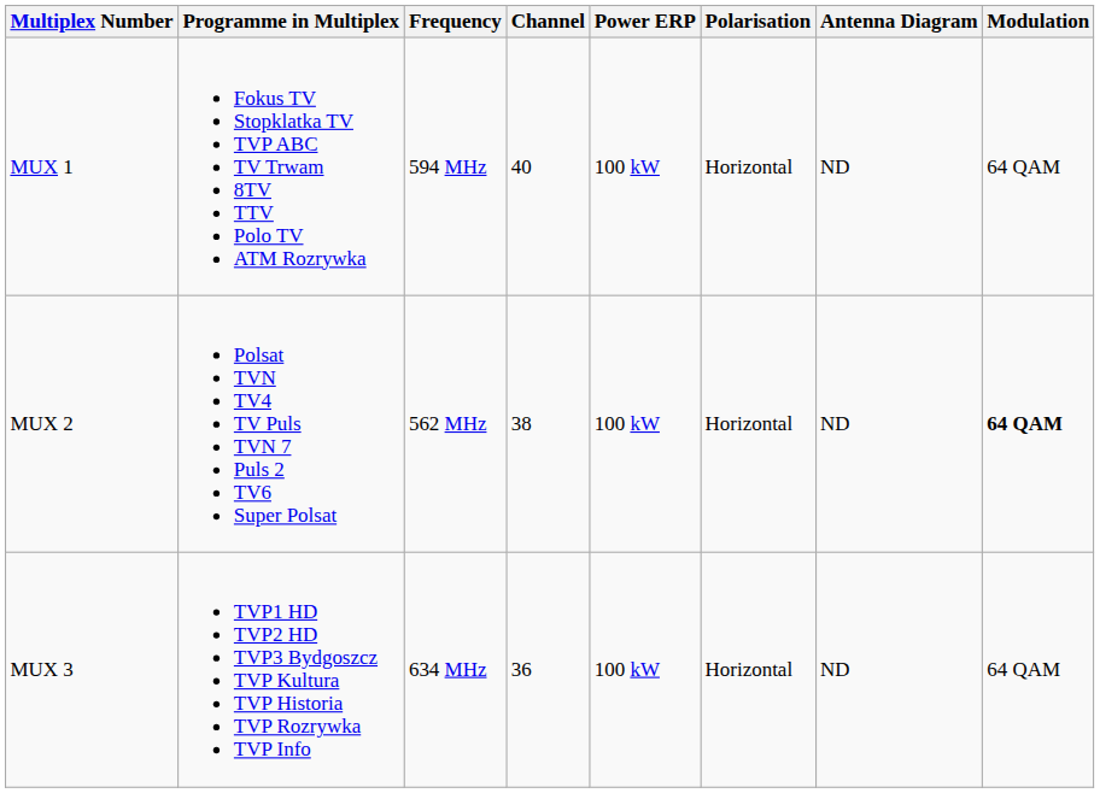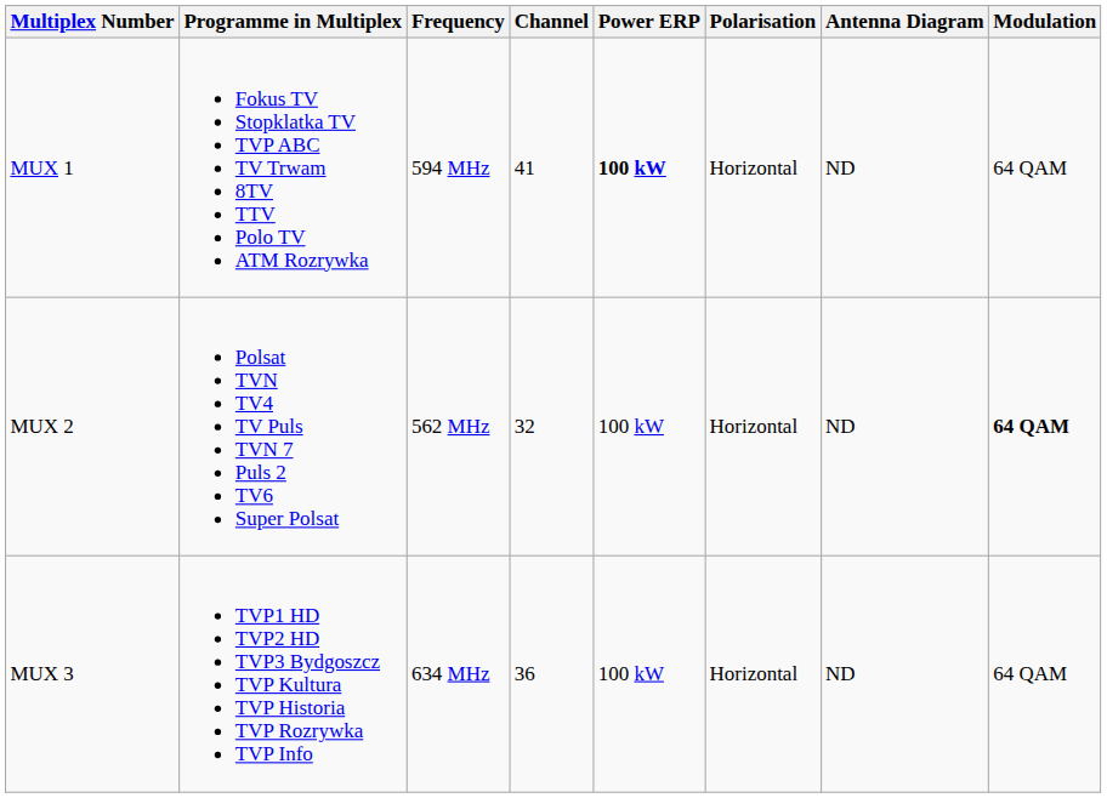 <table class="wikitable">
 <tr>
 <th><a href='#'>Multiplex</a> Number</th>
 <th>Programme in Multiplex</th>
 <th>Frequency</th>
 <th>Channel</th>
 <th>Power ERP</th>
 <th>Polarisation</th>
 <th>Antenna Diagram</th>
 <th>Modulation</th>
 </tr>
 <tr>
 <td><a href='#'>MUX</a> 1</td>
 <td><br><ul><li><a href='#'>Fokus TV</a></li><li><a href='#'>Stopklatka TV</a></li><li><a href='#'>TVP ABC</a></li><li><a href='#'>TV Trwam</a></li><li><a href='#'>8TV</a></li><li><a href='#'>TTV</a></li><li><a href='#'>Polo TV</a></li><li><a href='#'>ATM Rozrywka</a></li></ul></td>
 <td>594 <a href='#'>MHz</a></td>
-<td>40</td>
-<td>100 <a href='#'>kW</a></td>
+<td>41</td>
+<td><strong>100 <a href='#'>kW</a></strong></td>
 <td>Horizontal</td>
 <td>ND</td>
 <td>64 QAM</td>
 </tr>
 <tr>
 <td>MUX 2</td>
 <td><br><ul><li><a href='#'>Polsat</a></li><li><a href='#'>TVN</a></li><li><a href='#'>TV4</a></li><li><a href='#'>TV Puls</a></li><li><a href='#'>TVN 7</a></li><li><a href='#'>Puls 2</a></li><li><a href='#'>TV6</a></li><li><a href='#'>Super Polsat</a></li></ul></td>
 <td>562 <a href='#'>MHz</a></td>
-<td>38</td>
+<td>32</td>
 <td>100 <a href='#'>kW</a></td>
 <td>Horizontal</td>
 <td>ND</td>
 <td><strong>64 QAM</strong></td>
 </tr>
 <tr>
 <td>MUX 3</td>
 <td><br><ul><li><a href='#'>TVP1 HD</a></li><li><a href='#'>TVP2 HD</a></li><li><a href='#'>TVP3 Bydgoszcz</a></li><li><a href='#'>TVP Kultura</a></li><li><a href='#'>TVP Historia</a></li><li><a href='#'>TVP Rozrywka</a></li><li><a href='#'>TVP Info</a></li></ul></td>
 <td>634 <a href='#'>MHz</a></td>
 <td>36</td>
 <td>100 <a href='#'>kW</a></td>
 <td>Horizontal</td>
 <td>ND</td>
 <td>64 QAM</td>
 </tr>
 </table>
